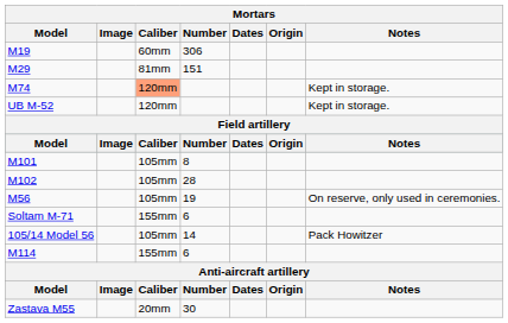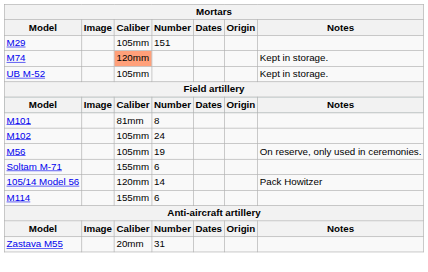 <table class="wikitable" style="border-collapse: collapse;">
 <tr>
 <th colspan="7">Mortars</th>
 </tr>
 <tr>
 <th>Model</th>
 <th>Image</th>
 <th>Caliber</th>
 <th>Number</th>
 <th>Dates</th>
 <th>Origin</th>
 <th>Notes</th>
 </tr>
 <tr>
-<td><a href='#'>M19</a></td>
-<td></td>
-<td>60mm</td>
-<td>306</td>
-<td></td>
-<td></td>
-<td></td>
-</tr>
-<tr>
 <td><a href='#'>M29</a></td>
 <td></td>
-<td>81mm</td>
+<td>105mm</td>
 <td>151</td>
 <td></td>
 <td></td>
 <td></td>
 </tr>
 <tr>
 <td><a href='#'>M74</a></td>
 <td></td>
 <td style="background: lightsalmon;">120mm</td>
 <td></td>
 <td></td>
 <td></td>
 <td>Kept in storage.</td>
 </tr>
 <tr>
 <td><a href='#'>UB M-52</a></td>
 <td></td>
-<td>120mm</td>
+<td>105mm</td>
 <td></td>
 <td></td>
 <td></td>
 <td>Kept in storage.</td>
 </tr>
 <tr>
 <th colspan="7">Field artillery</th>
 </tr>
 <tr style="text-align:center; background:#acc; font-weight:bold;">
 <th>Model</th>
 <th>Image</th>
 <th>Caliber</th>
 <th>Number</th>
 <th>Dates</th>
 <th>Origin</th>
 <th>Notes</th>
 </tr>
 <tr>
 <td><a href='#'>M101</a></td>
 <td></td>
-<td>105mm</td>
+<td>81mm</td>
 <td>8</td>
 <td></td>
 <td></td>
 <td></td>
 </tr>
 <tr>
 <td><a href='#'>M102</a></td>
 <td></td>
 <td>105mm</td>
-<td>28</td>
+<td>24</td>
 <td></td>
 <td></td>
 <td></td>
 </tr>
 <tr>
 <td><a href='#'>M56</a></td>
 <td></td>
 <td>105mm</td>
 <td>19</td>
 <td></td>
 <td></td>
 <td>On reserve, only used in ceremonies.</td>
 </tr>
 <tr>
 <td><a href='#'>Soltam M-71</a></td>
 <td></td>
 <td>155mm</td>
 <td>6</td>
 <td></td>
 <td></td>
 <td></td>
 </tr>
 <tr>
 <td><a href='#'>105/14 Model 56</a></td>
 <td></td>
-<td>105mm</td>
+<td>120mm</td>
 <td>14</td>
 <td></td>
 <td></td>
 <td>Pack Howitzer</td>
 </tr>
 <tr>
 <td><a href='#'>M114</a></td>
 <td></td>
 <td>155mm</td>
 <td>6</td>
 <td></td>
 <td></td>
 <td></td>
 </tr>
 <tr>
 <th colspan="7">Anti-aircraft artillery</th>
 </tr>
 <tr>
 <th>Model</th>
 <th>Image</th>
 <th>Caliber</th>
 <th>Number</th>
 <th>Dates</th>
 <th>Origin</th>
 <th>Notes</th>
 </tr>
 <tr>
 <td><a href='#'>Zastava M55</a></td>
 <td></td>
 <td>20mm</td>
-<td>30</td>
+<td>31</td>
 <td></td>
 <td></td>
 <td></td>
 </tr>
 </table>
